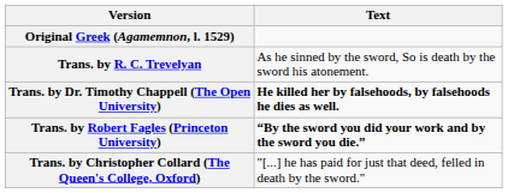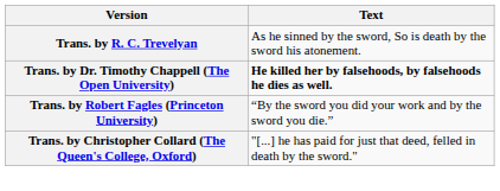 <table class="wikitable">
 <tr>
 <th scope="col">Version</th>
 <th scope="col">Text</th>
-</tr>
-<tr>
-<th scope="row">Original <a href='#'>Greek</a> <strong>(<em>Agamemnon</em>, l. 1529)</strong></th>
-<td></td>
 </tr>
 <tr>
 <th scope="row">Trans. by <a href='#'>R. C. Trevelyan</a></th>
 <td>As he sinned by the sword, So is death by the sword his atonement.</td>
 </tr>
 <tr>
 <th scope="row">Trans. by Dr. Timothy Chappell (<a href='#'>The Open University</a>)</th>
 <td><strong>He killed her by falsehoods, by falsehoods he dies as well.</strong></td>
 </tr>
 <tr>
 <th scope="row">Trans. by <a href='#'>Robert Fagles</a> (<a href='#'>Princeton University</a>)</th>
-<td><strong>“By the sword you did your work and by the sword you die.”</strong></td>
+<td>“By the sword you did your work and by the sword you die.”</td>
 </tr>
 <tr>
 <th scope="row">Trans. by Christopher Collard (<a href='#'>The Queen's College, Oxford</a>)</th>
 <td>"[...] he has paid for just that deed, felled in death by the sword."</td>
 </tr>
 </table>
